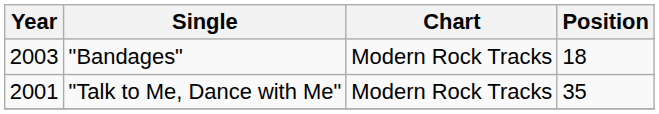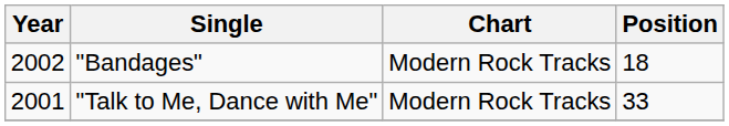 <table class="wikitable">
 <tr>
 <th align="left" valign="top">Year</th>
 <th align="left" valign="top">Single</th>
 <th align="left" valign="top">Chart</th>
 <th align="left" valign="top">Position</th>
 </tr>
 <tr>
-<td align="left" valign="top">2003</td>
+<td align="left" valign="top">2002</td>
 <td align="left" valign="top">"Bandages"</td>
 <td align="left" valign="top">Modern Rock Tracks</td>
 <td align="left" valign="top">18</td>
 </tr>
 <tr>
 <td align="left" valign="top">2001</td>
 <td align="left" valign="top">"Talk to Me, Dance with Me"</td>
 <td align="left" valign="top">Modern Rock Tracks</td>
-<td align="left" valign="top">35</td>
+<td align="left" valign="top">33</td>
 </tr>
 <tr>
 </tr>
 </table>
